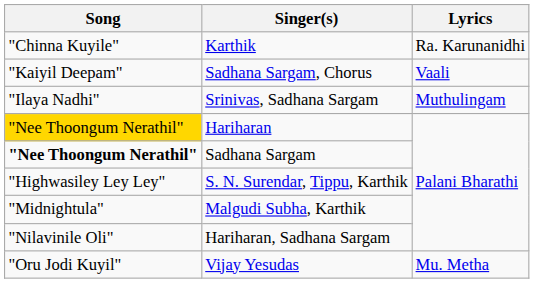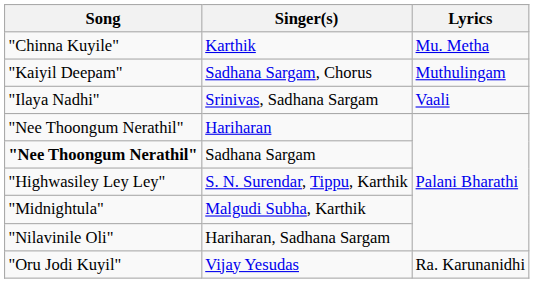 <table class="wikitable tracklist" style="font-size:95%;">
 <tr>
 <th>Song</th>
 <th>Singer(s)</th>
 <th>Lyrics</th>
 </tr>
 <tr>
 <td>"Chinna Kuyile"</td>
 <td><a href='#'>Karthik</a></td>
-<td>Ra. Karunanidhi</td>
+<td><a href='#'>Mu. Metha</a></td>
 </tr>
 <tr>
 <td>"Kaiyil Deepam"</td>
 <td><a href='#'>Sadhana Sargam</a>, Chorus</td>
-<td><a href='#'>Vaali</a></td>
+<td><a href='#'>Muthulingam</a></td>
 </tr>
 <tr>
 <td>"Ilaya Nadhi"</td>
 <td><a href='#'>Srinivas</a>, Sadhana Sargam</td>
-<td><a href='#'>Muthulingam</a></td>
+<td><a href='#'>Vaali</a></td>
 </tr>
 <tr>
-<td style="background: gold;">"Nee Thoongum Nerathil"</td>
+<td>"Nee Thoongum Nerathil"</td>
 <td><a href='#'>Hariharan</a></td>
 <td rowspan=5><a href='#'>Palani Bharathi</a></td>
 </tr>
 <tr>
 <td><strong>"Nee Thoongum Nerathil"</strong></td>
 <td>Sadhana Sargam</td>
 </tr>
 <tr>
 <td>"Highwasiley Ley Ley"</td>
 <td><a href='#'>S. N. Surendar</a>, <a href='#'>Tippu</a>, Karthik</td>
 </tr>
 <tr>
 <td>"Midnightula"</td>
 <td><a href='#'>Malgudi Subha</a>, Karthik</td>
 </tr>
 <tr>
 <td>"Nilavinile Oli"</td>
 <td>Hariharan, Sadhana Sargam</td>
 </tr>
 <tr>
 <td>"Oru Jodi Kuyil"</td>
 <td><a href='#'>Vijay Yesudas</a></td>
-<td><a href='#'>Mu. Metha</a></td>
+<td>Ra. Karunanidhi</td>
 </tr>
 </table>
